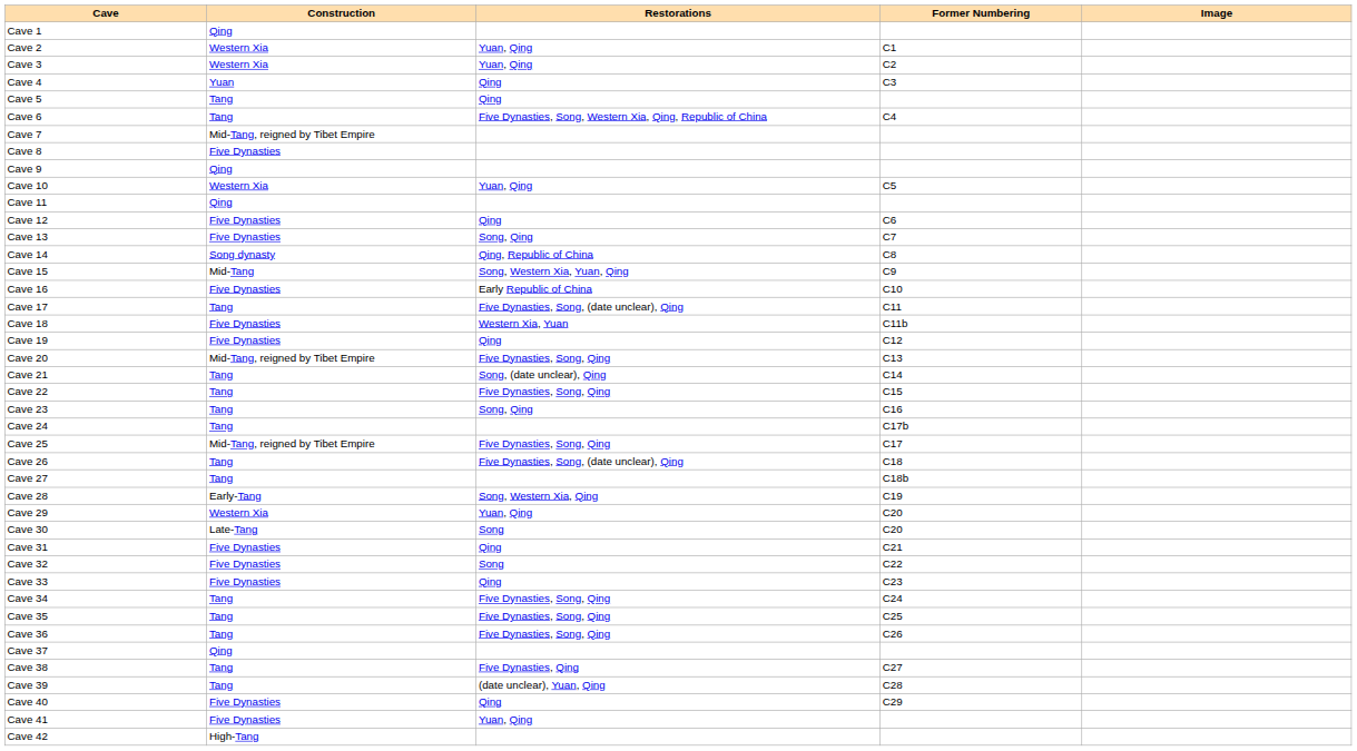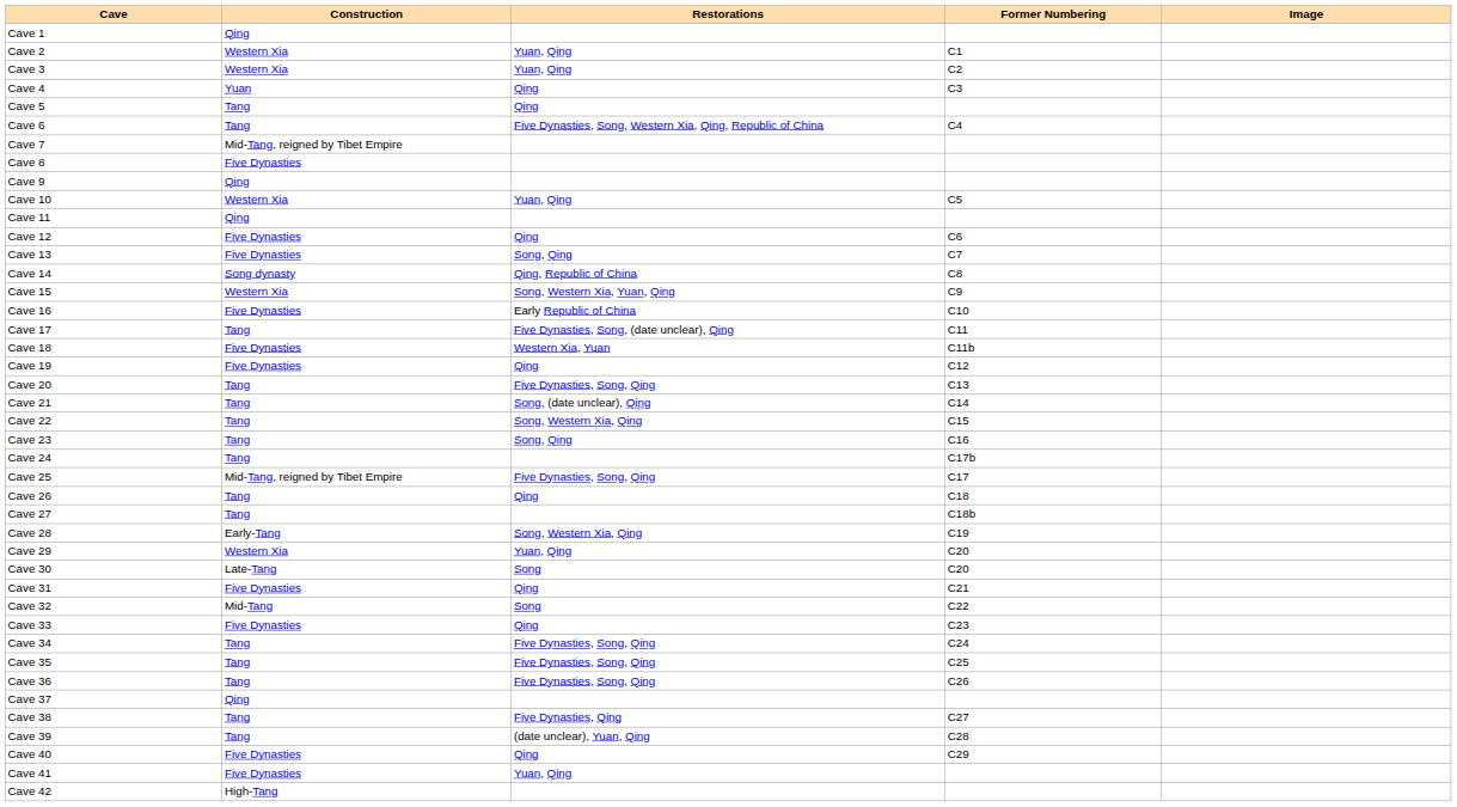 <table class="wikitable sortable"  style="width:100%; background:#fff;">
 <tr>
 <th width="15%" align="left" style="background:#ffdead;">Cave</th>
 <th width="20%" align="left" style="background:#ffdead;">Construction</th>
 <th width="30%" align="left" style="background:#ffdead;">Restorations</th>
 <th width="15%" align="left" style="background:#ffdead;">Former Numbering</th>
 <th width="20%" align="left" style="background:#ffdead;" class="unsortable">Image</th>
 </tr>
 <tr>
 <td>Cave 1</td>
 <td><a href='#'>Qing</a></td>
 <td></td>
 <td></td>
 <td></td>
 </tr>
 <tr>
 <td>Cave 2</td>
 <td><a href='#'>Western Xia</a></td>
 <td><a href='#'>Yuan</a>, <a href='#'>Qing</a></td>
 <td>C1</td>
 <td></td>
 </tr>
 <tr>
 <td>Cave 3</td>
 <td><a href='#'>Western Xia</a></td>
 <td><a href='#'>Yuan</a>, <a href='#'>Qing</a></td>
 <td>C2</td>
 <td></td>
 </tr>
 <tr>
 <td>Cave 4</td>
 <td><a href='#'>Yuan</a></td>
 <td><a href='#'>Qing</a></td>
 <td>C3</td>
 <td></td>
 </tr>
 <tr>
 <td>Cave 5</td>
 <td><a href='#'>Tang</a></td>
 <td><a href='#'>Qing</a></td>
 <td></td>
 <td></td>
 </tr>
 <tr>
 <td>Cave 6</td>
 <td><a href='#'>Tang</a></td>
 <td><a href='#'>Five Dynasties</a>, <a href='#'>Song</a>, <a href='#'>Western Xia</a>, <a href='#'>Qing</a>, <a href='#'>Republic of China</a></td>
 <td>C4</td>
 <td></td>
 </tr>
 <tr>
 <td>Cave 7</td>
 <td>Mid-<a href='#'>Tang</a>, reigned by Tibet Empire</td>
 <td></td>
 <td></td>
 <td></td>
 </tr>
 <tr>
 <td>Cave 8</td>
 <td><a href='#'>Five Dynasties</a></td>
 <td></td>
 <td></td>
 <td></td>
 </tr>
 <tr>
 <td>Cave 9</td>
 <td><a href='#'>Qing</a></td>
 <td></td>
 <td></td>
 <td></td>
 </tr>
 <tr>
 <td>Cave 10</td>
 <td><a href='#'>Western Xia</a></td>
 <td><a href='#'>Yuan</a>, <a href='#'>Qing</a></td>
 <td>C5</td>
 <td></td>
 </tr>
 <tr>
 <td>Cave 11</td>
 <td><a href='#'>Qing</a></td>
 <td></td>
 <td></td>
 <td></td>
 </tr>
 <tr>
 <td>Cave 12</td>
 <td><a href='#'>Five Dynasties</a></td>
 <td><a href='#'>Qing</a></td>
 <td>C6</td>
 <td></td>
 </tr>
 <tr>
 <td>Cave 13</td>
 <td><a href='#'>Five Dynasties</a></td>
 <td><a href='#'>Song</a>, <a href='#'>Qing</a></td>
 <td>C7</td>
 <td></td>
 </tr>
 <tr>
 <td>Cave 14</td>
 <td><a href='#'>Song dynasty</a></td>
 <td><a href='#'>Qing</a>, <a href='#'>Republic of China</a></td>
 <td>C8</td>
 <td></td>
 </tr>
 <tr>
 <td>Cave 15</td>
-<td>Mid-<a href='#'>Tang</a></td>
+<td><a href='#'>Western Xia</a></td>
 <td><a href='#'>Song</a>, <a href='#'>Western Xia</a>, <a href='#'>Yuan</a>, <a href='#'>Qing</a></td>
 <td>C9</td>
 <td></td>
 </tr>
 <tr>
 <td>Cave 16</td>
 <td><a href='#'>Five Dynasties</a></td>
 <td>Early <a href='#'>Republic of China</a></td>
 <td>C10</td>
 <td></td>
 </tr>
 <tr>
 <td>Cave 17</td>
 <td><a href='#'>Tang</a></td>
 <td><a href='#'>Five Dynasties</a>, <a href='#'>Song</a>, (date unclear), <a href='#'>Qing</a></td>
 <td>C11</td>
 <td></td>
 </tr>
 <tr>
 <td>Cave 18</td>
 <td><a href='#'>Five Dynasties</a></td>
 <td><a href='#'>Western Xia</a>, <a href='#'>Yuan</a></td>
 <td>C11b</td>
 <td></td>
 </tr>
 <tr>
 <td>Cave 19</td>
 <td><a href='#'>Five Dynasties</a></td>
 <td><a href='#'>Qing</a></td>
 <td>C12</td>
 <td></td>
 </tr>
 <tr>
 <td>Cave 20</td>
-<td>Mid-<a href='#'>Tang</a>, reigned by Tibet Empire</td>
+<td><a href='#'>Tang</a></td>
 <td><a href='#'>Five Dynasties</a>, <a href='#'>Song</a>, <a href='#'>Qing</a></td>
 <td>C13</td>
 <td></td>
 </tr>
 <tr>
 <td>Cave 21</td>
 <td><a href='#'>Tang</a></td>
 <td><a href='#'>Song</a>, (date unclear), <a href='#'>Qing</a></td>
 <td>C14</td>
 <td></td>
 </tr>
 <tr>
 <td>Cave 22</td>
 <td><a href='#'>Tang</a></td>
-<td><a href='#'>Five Dynasties</a>, <a href='#'>Song</a>, <a href='#'>Qing</a></td>
+<td><a href='#'>Song</a>, <a href='#'>Western Xia</a>, <a href='#'>Qing</a></td>
 <td>C15</td>
 <td></td>
 </tr>
 <tr>
 <td>Cave 23</td>
 <td><a href='#'>Tang</a></td>
 <td><a href='#'>Song</a>, <a href='#'>Qing</a></td>
 <td>C16</td>
 <td></td>
 </tr>
 <tr>
 <td>Cave 24</td>
 <td><a href='#'>Tang</a></td>
 <td></td>
 <td>C17b</td>
 <td></td>
 </tr>
 <tr>
 <td>Cave 25</td>
 <td>Mid-<a href='#'>Tang</a>, reigned by Tibet Empire</td>
 <td><a href='#'>Five Dynasties</a>, <a href='#'>Song</a>, <a href='#'>Qing</a></td>
 <td>C17</td>
 <td></td>
 </tr>
 <tr>
 <td>Cave 26</td>
 <td><a href='#'>Tang</a></td>
-<td><a href='#'>Five Dynasties</a>, <a href='#'>Song</a>, (date unclear), <a href='#'>Qing</a></td>
+<td><a href='#'>Qing</a></td>
 <td>C18</td>
 <td></td>
 </tr>
 <tr>
 <td>Cave 27</td>
 <td><a href='#'>Tang</a></td>
 <td></td>
 <td>C18b</td>
 <td></td>
 </tr>
 <tr>
 <td>Cave 28</td>
 <td>Early-<a href='#'>Tang</a></td>
 <td><a href='#'>Song</a>, <a href='#'>Western Xia</a>, <a href='#'>Qing</a></td>
 <td>C19</td>
 <td></td>
 </tr>
 <tr>
 <td>Cave 29</td>
 <td><a href='#'>Western Xia</a></td>
 <td><a href='#'>Yuan</a>, <a href='#'>Qing</a></td>
 <td>C20</td>
 <td></td>
 </tr>
 <tr>
 <td>Cave 30</td>
 <td>Late-<a href='#'>Tang</a></td>
 <td><a href='#'>Song</a></td>
 <td>C20</td>
 <td></td>
 </tr>
 <tr>
 <td>Cave 31</td>
 <td><a href='#'>Five Dynasties</a></td>
 <td><a href='#'>Qing</a></td>
 <td>C21</td>
 <td></td>
 </tr>
 <tr>
 <td>Cave 32</td>
-<td><a href='#'>Five Dynasties</a></td>
+<td>Mid-<a href='#'>Tang</a></td>
 <td><a href='#'>Song</a></td>
 <td>C22</td>
 <td></td>
 </tr>
 <tr>
 <td>Cave 33</td>
 <td><a href='#'>Five Dynasties</a></td>
 <td><a href='#'>Qing</a></td>
 <td>C23</td>
 <td></td>
 </tr>
 <tr>
 <td>Cave 34</td>
 <td><a href='#'>Tang</a></td>
 <td><a href='#'>Five Dynasties</a>, <a href='#'>Song</a>, <a href='#'>Qing</a></td>
 <td>C24</td>
 <td></td>
 </tr>
 <tr>
 <td>Cave 35</td>
 <td><a href='#'>Tang</a></td>
 <td><a href='#'>Five Dynasties</a>, <a href='#'>Song</a>, <a href='#'>Qing</a></td>
 <td>C25</td>
 <td></td>
 </tr>
 <tr>
 <td>Cave 36</td>
 <td><a href='#'>Tang</a></td>
 <td><a href='#'>Five Dynasties</a>, <a href='#'>Song</a>, <a href='#'>Qing</a></td>
 <td>C26</td>
 <td></td>
 </tr>
 <tr>
 <td>Cave 37</td>
 <td><a href='#'>Qing</a></td>
 <td></td>
 <td></td>
 <td></td>
 </tr>
 <tr>
 <td>Cave 38</td>
 <td><a href='#'>Tang</a></td>
 <td><a href='#'>Five Dynasties</a>, <a href='#'>Qing</a></td>
 <td>C27</td>
 <td></td>
 </tr>
 <tr>
 <td>Cave 39</td>
 <td><a href='#'>Tang</a></td>
 <td>(date unclear), <a href='#'>Yuan</a>, <a href='#'>Qing</a></td>
 <td>C28</td>
 <td></td>
 </tr>
 <tr>
 <td>Cave 40</td>
 <td><a href='#'>Five Dynasties</a></td>
 <td><a href='#'>Qing</a></td>
 <td>C29</td>
 <td></td>
 </tr>
 <tr>
 <td>Cave 41</td>
 <td><a href='#'>Five Dynasties</a></td>
 <td><a href='#'>Yuan</a>, <a href='#'>Qing</a></td>
 <td></td>
 <td></td>
 </tr>
 <tr>
 <td>Cave 42</td>
 <td>High-<a href='#'>Tang</a></td>
 <td></td>
 <td></td>
 <td></td>
 </tr>
 </table>
